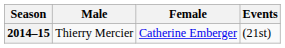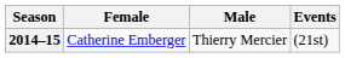 <table class="wikitable">
 <tr>
 <th scope="col">Season</th>
+<th scope="col">Female</th>
 <th scope="col">Male</th>
-<th scope="col">Female</th>
 <th scope="col">Events</th>
 </tr>
 <tr>
 <th scope="row">2014–15</th>
+<td><a href='#'>Catherine Emberger</a></td>
 <td>Thierry Mercier</td>
-<td><a href='#'>Catherine Emberger</a></td>
 <td> (21st)</td>
 </tr>
 </table>
